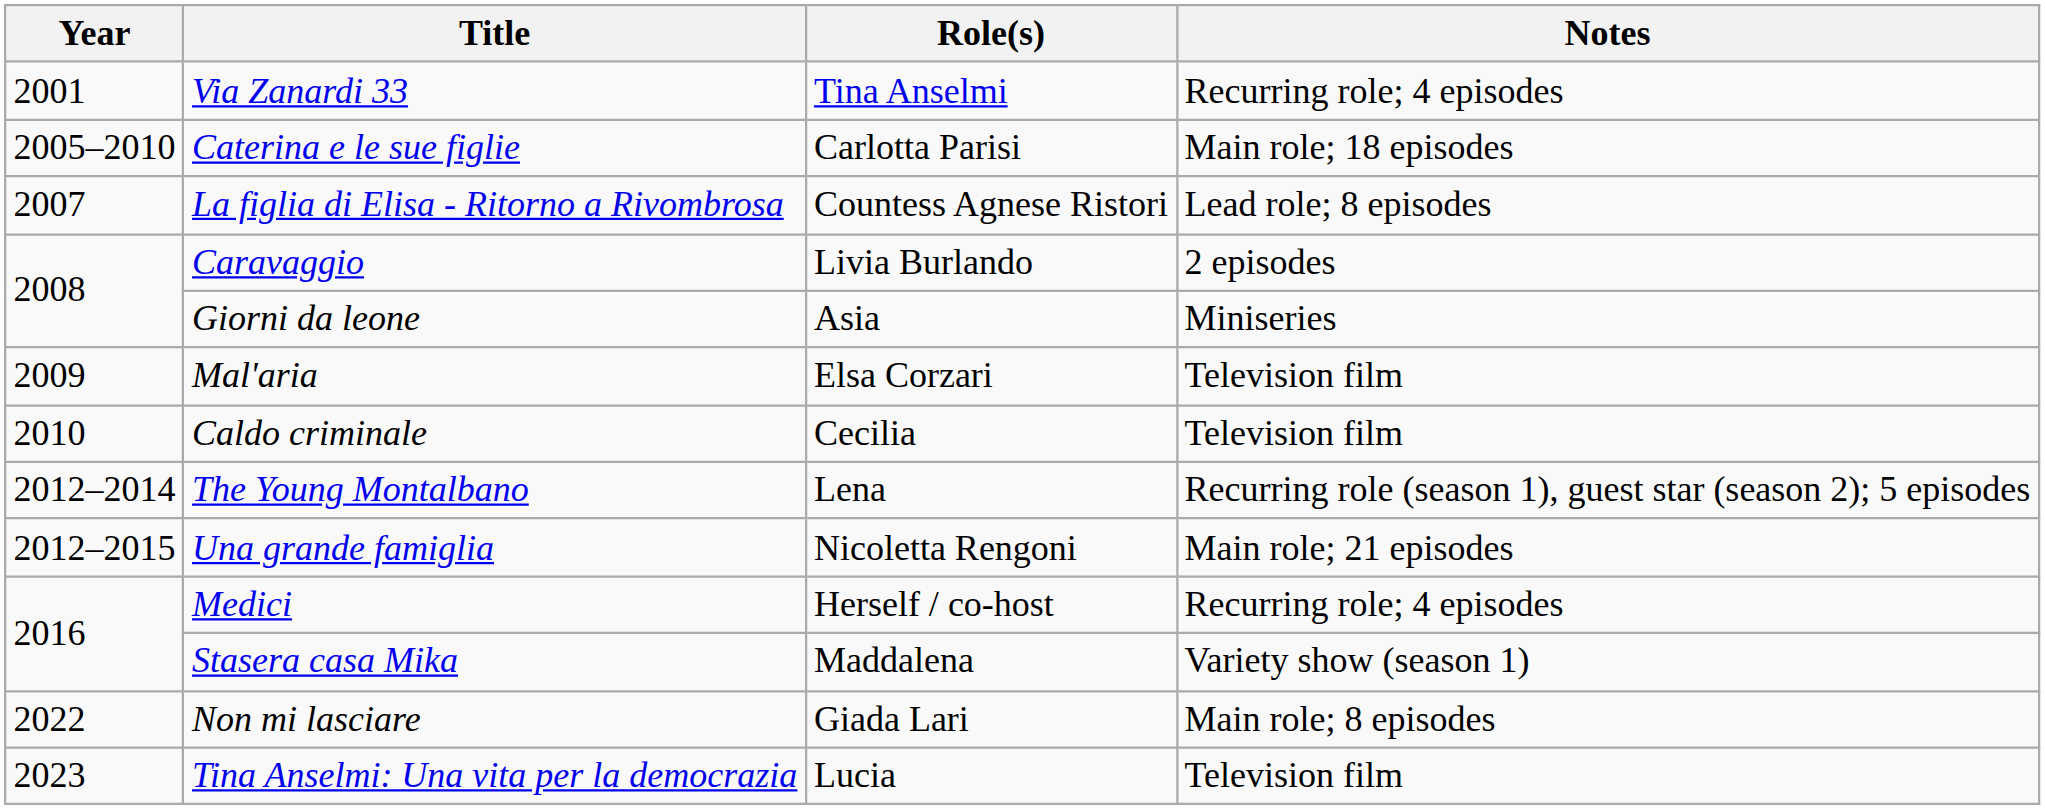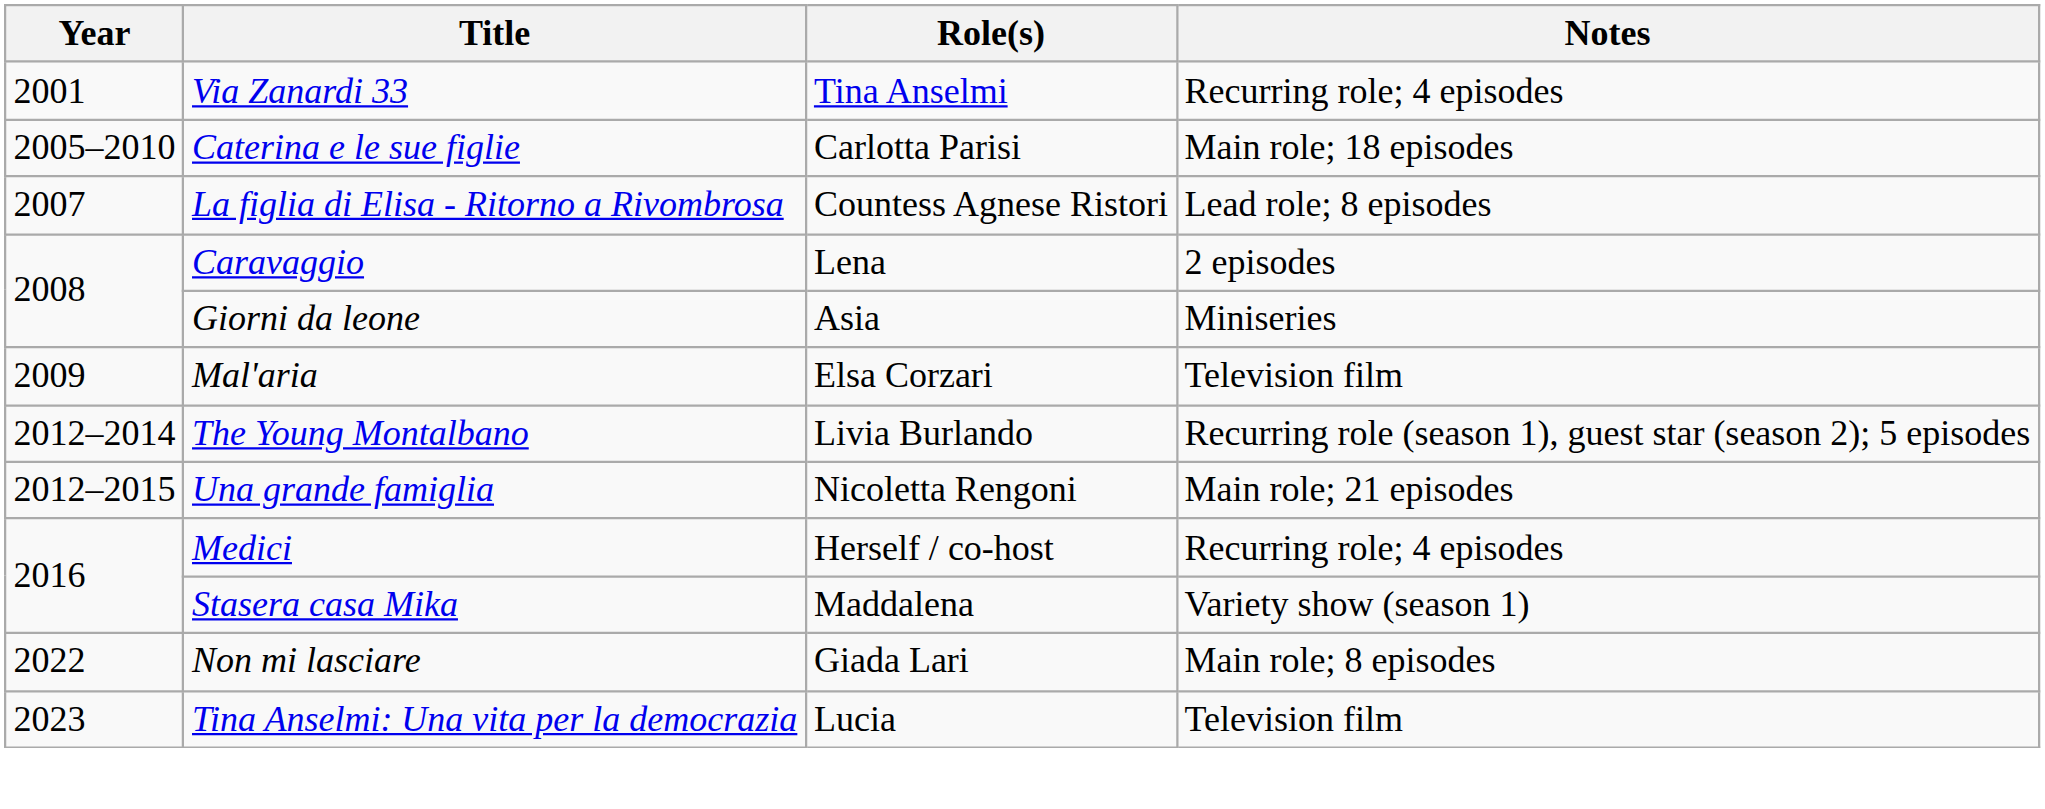 <table class="wikitable plainrowheaders sortable">
 <tr>
 <th scope="col">Year</th>
 <th scope="col">Title</th>
 <th scope="col">Role(s)</th>
 <th scope="col" class="unsortable">Notes</th>
 </tr>
 <tr>
 <td>2001</td>
 <td><em><a href='#'>Via Zanardi 33</a></em></td>
 <td><a href='#'>Tina Anselmi</a></td>
 <td>Recurring role; 4 episodes</td>
 </tr>
 <tr>
 <td>2005–2010</td>
 <td><em><a href='#'>Caterina e le sue figlie</a></em></td>
 <td>Carlotta Parisi</td>
 <td>Main role; 18 episodes</td>
 </tr>
 <tr>
 <td>2007</td>
 <td><em><a href='#'>La figlia di Elisa - Ritorno a Rivombrosa</a></em></td>
 <td>Countess Agnese Ristori</td>
 <td>Lead role; 8 episodes</td>
 </tr>
 <tr>
 <td rowspan="2">2008</td>
 <td><em><a href='#'>Caravaggio</a></em></td>
-<td>Livia Burlando</td>
+<td>Lena</td>
 <td>2 episodes</td>
 </tr>
 <tr>
 <td><em>Giorni da leone</em></td>
 <td>Asia</td>
 <td>Miniseries</td>
 </tr>
 <tr>
 <td>2009</td>
 <td><em>Mal'aria</em></td>
 <td>Elsa Corzari</td>
 <td>Television film</td>
 </tr>
 <tr>
-<td>2010</td>
-<td><em>Caldo criminale</em></td>
-<td>Cecilia</td>
-<td>Television film</td>
-</tr>
-<tr>
 <td>2012–2014</td>
 <td><em><a href='#'>The Young Montalbano</a></em></td>
-<td>Lena</td>
+<td>Livia Burlando</td>
 <td>Recurring role (season 1), guest star (season 2); 5 episodes</td>
 </tr>
 <tr>
 <td>2012–2015</td>
 <td><em><a href='#'>Una grande famiglia</a></em></td>
 <td>Nicoletta Rengoni</td>
 <td>Main role; 21 episodes</td>
 </tr>
 <tr>
 <td rowspan="2">2016</td>
 <td><em><a href='#'>Medici</a></em></td>
 <td>Herself / co-host</td>
 <td>Recurring role; 4 episodes</td>
 </tr>
 <tr>
 <td><em><a href='#'>Stasera casa Mika</a></em></td>
 <td>Maddalena</td>
 <td>Variety show (season 1)</td>
 </tr>
 <tr>
 <td>2022</td>
 <td><em>Non mi lasciare</em></td>
 <td>Giada Lari</td>
 <td>Main role; 8 episodes</td>
 </tr>
 <tr>
 <td>2023</td>
 <td><em><a href='#'>Tina Anselmi: Una vita per la democrazia</a></em></td>
 <td>Lucia</td>
 <td>Television film</td>
 </tr>
 </table>
